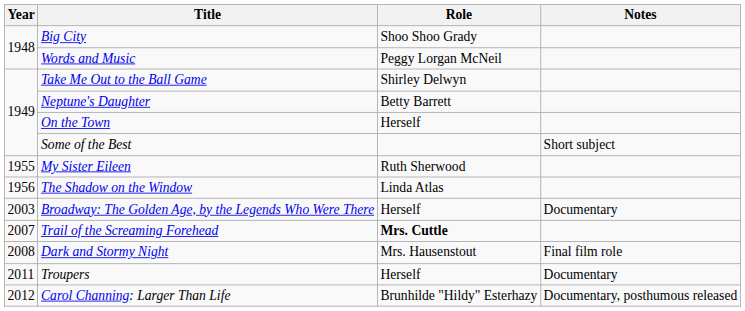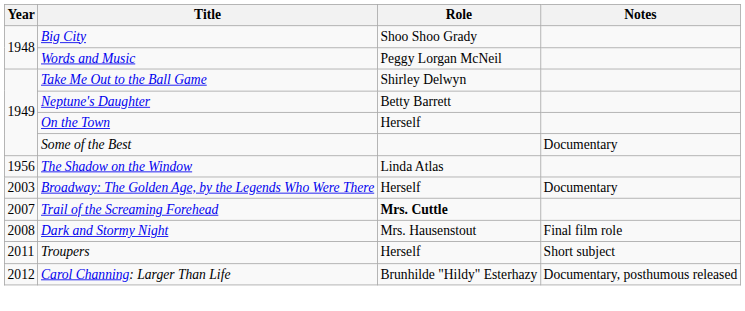 <table class="wikitable sortable sticky-header">
 <tr>
 <th>Year</th>
 <th>Title</th>
 <th>Role</th>
 <th>Notes</th>
 </tr>
 <tr>
 <td rowspan=2>1948</td>
 <td><em><a href='#'>Big City</a></em></td>
 <td>Shoo Shoo Grady</td>
 <td></td>
 </tr>
 <tr>
 <td><em><a href='#'>Words and Music</a></em></td>
 <td>Peggy Lorgan McNeil</td>
 <td></td>
 </tr>
 <tr>
 <td rowspan=4>1949</td>
 <td><em><a href='#'>Take Me Out to the Ball Game</a></em></td>
 <td>Shirley Delwyn</td>
 <td></td>
 </tr>
 <tr>
 <td><em><a href='#'>Neptune's Daughter</a></em></td>
 <td>Betty Barrett</td>
 <td></td>
 </tr>
 <tr>
 <td><em><a href='#'>On the Town</a></em></td>
 <td>Herself</td>
 <td></td>
 </tr>
 <tr>
 <td><em>Some of the Best</em></td>
 <td></td>
-<td>Short subject</td>
-</tr>
-<tr>
-<td>1955</td>
-<td><em><a href='#'>My Sister Eileen</a></em></td>
-<td>Ruth Sherwood</td>
-<td></td>
+<td>Documentary</td>
 </tr>
 <tr>
 <td>1956</td>
 <td><em><a href='#'>The Shadow on the Window</a></em></td>
 <td>Linda Atlas</td>
 <td></td>
 </tr>
 <tr>
 <td>2003</td>
 <td><em><a href='#'>Broadway: The Golden Age, by the Legends Who Were There</a></em></td>
 <td>Herself</td>
 <td>Documentary</td>
 </tr>
 <tr>
 <td>2007</td>
 <td><em><a href='#'>Trail of the Screaming Forehead</a></em></td>
 <td><strong>Mrs. Cuttle</strong></td>
 <td></td>
 </tr>
 <tr>
 <td>2008</td>
 <td><em><a href='#'>Dark and Stormy Night</a></em></td>
 <td>Mrs. Hausenstout</td>
 <td>Final film role</td>
 </tr>
 <tr>
 <td>2011</td>
 <td><em>Troupers</em></td>
 <td>Herself</td>
-<td>Documentary</td>
+<td>Short subject</td>
 </tr>
 <tr>
 <td>2012</td>
 <td><em><a href='#'>Carol Channing</a>: Larger Than Life</em></td>
 <td>Brunhilde "Hildy" Esterhazy</td>
 <td>Documentary, posthumous released</td>
 </tr>
 </table>
